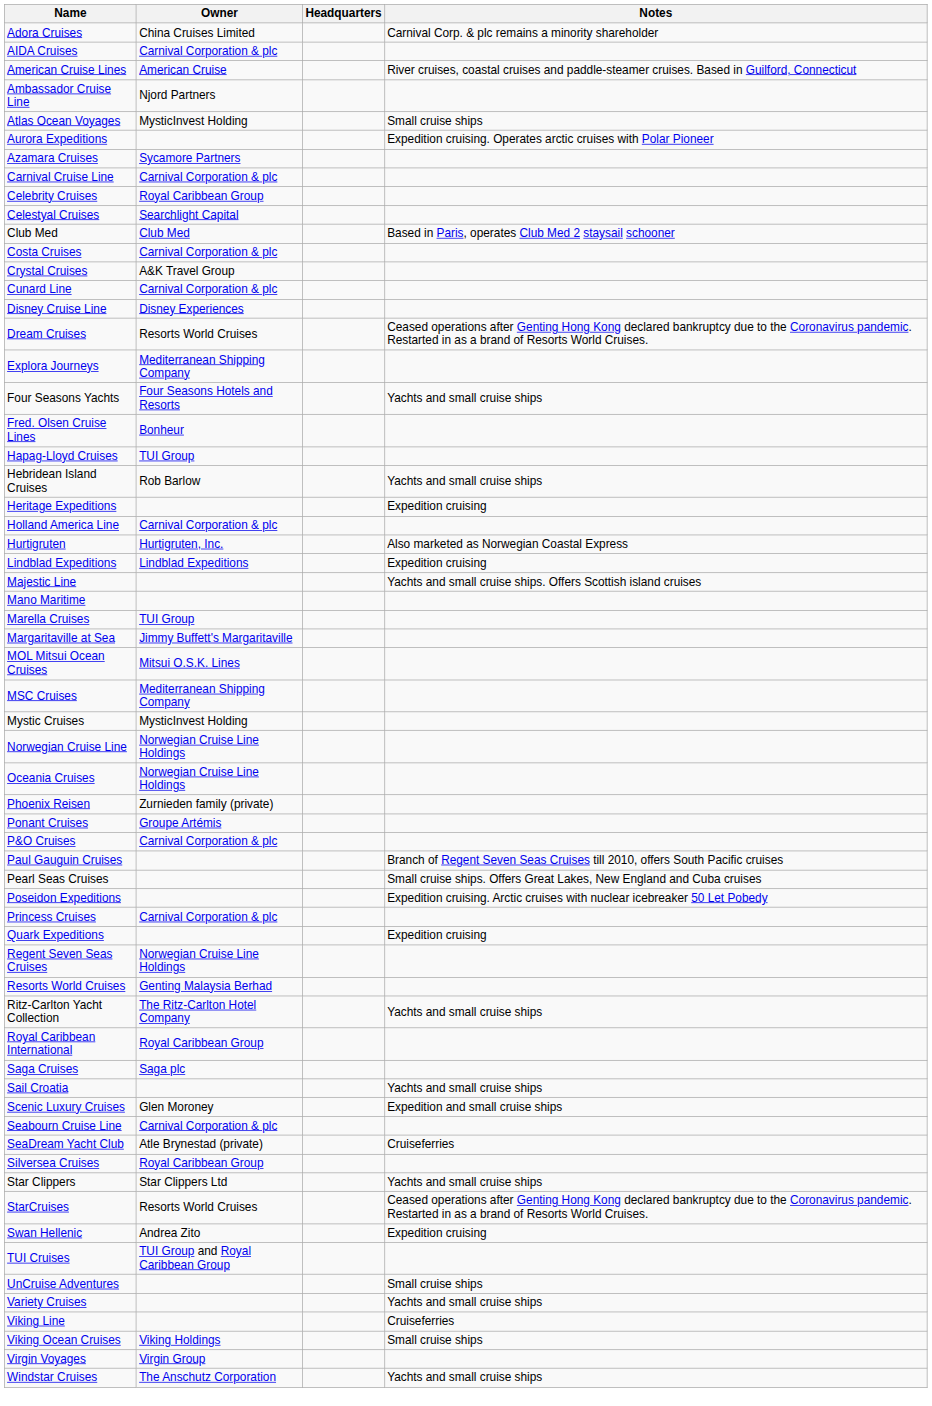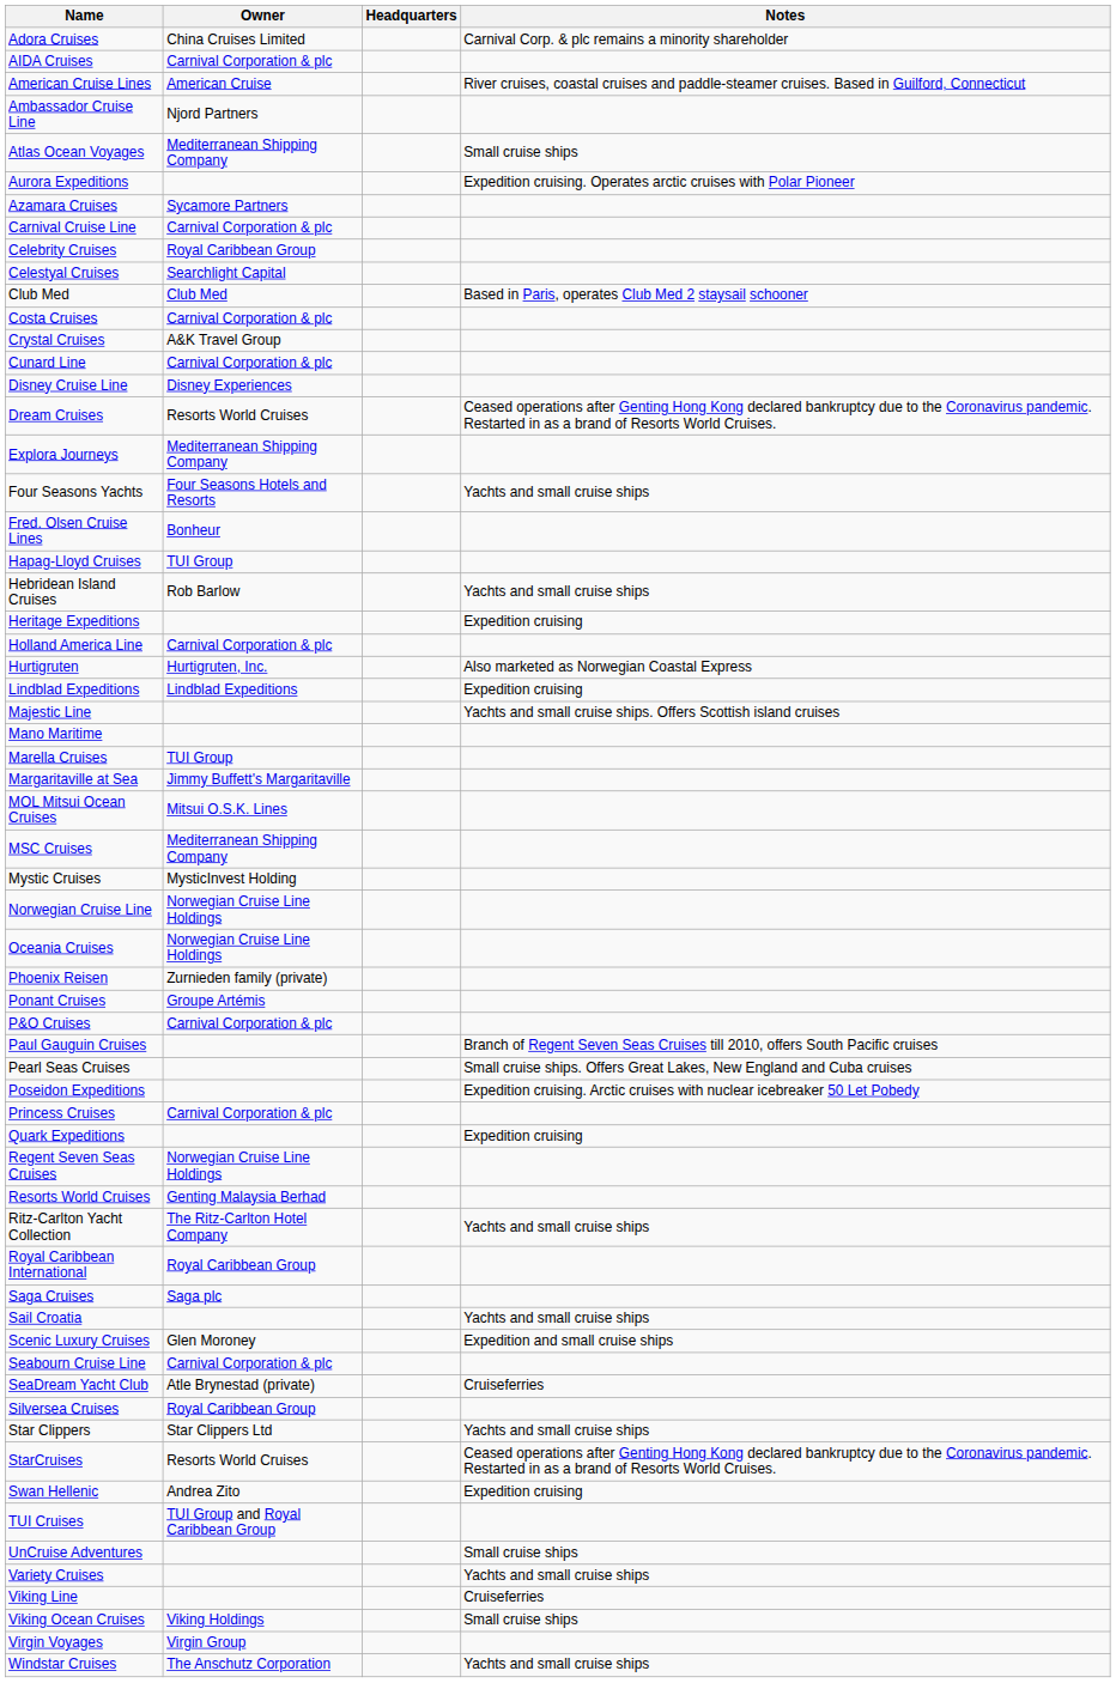 <table class="wikitable sortable">
 <tr>
 <th>Name</th>
 <th>Owner</th>
 <th>Headquarters</th>
 <th class=unsortable>Notes</th>
 </tr>
 <tr>
 <td><a href='#'>Adora Cruises</a></td>
 <td>China Cruises Limited</td>
 <td></td>
 <td>Carnival Corp. & plc remains a minority shareholder</td>
 </tr>
 <tr>
 <td><a href='#'>AIDA Cruises</a></td>
 <td><a href='#'>Carnival Corporation & plc</a></td>
 <td></td>
 <td></td>
 </tr>
 <tr>
 <td><a href='#'>American Cruise Lines</a></td>
 <td><a href='#'>American Cruise</a></td>
 <td></td>
 <td>River cruises, coastal cruises and paddle-steamer cruises. Based in <a href='#'>Guilford, Connecticut</a></td>
 </tr>
 <tr>
 <td><a href='#'>Ambassador Cruise Line</a></td>
 <td>Njord Partners</td>
 <td></td>
 <td></td>
 </tr>
 <tr>
 <td><a href='#'>Atlas Ocean Voyages</a></td>
-<td>MysticInvest Holding</td>
+<td><a href='#'>Mediterranean Shipping Company</a></td>
 <td></td>
 <td>Small cruise ships</td>
 </tr>
 <tr>
 <td><a href='#'>Aurora Expeditions</a></td>
 <td></td>
 <td></td>
 <td>Expedition cruising. Operates arctic cruises with <a href='#'>Polar Pioneer</a></td>
 </tr>
 <tr>
 <td><a href='#'>Azamara Cruises</a></td>
 <td><a href='#'>Sycamore Partners</a></td>
 <td></td>
 <td></td>
 </tr>
 <tr>
 <td><a href='#'>Carnival Cruise Line</a></td>
 <td><a href='#'>Carnival Corporation & plc</a></td>
 <td></td>
 <td></td>
 </tr>
 <tr>
 <td><a href='#'>Celebrity Cruises</a></td>
 <td><a href='#'>Royal Caribbean Group</a></td>
 <td></td>
 <td></td>
 </tr>
 <tr>
 <td><a href='#'>Celestyal Cruises</a></td>
 <td><a href='#'>Searchlight Capital</a></td>
 <td></td>
 <td></td>
 </tr>
 <tr>
 <td>Club Med</td>
 <td><a href='#'>Club Med</a></td>
 <td></td>
 <td>Based in <a href='#'>Paris</a>, operates <a href='#'>Club Med 2</a> <a href='#'>staysail</a> <a href='#'>schooner</a></td>
 </tr>
 <tr>
 <td><a href='#'>Costa Cruises</a></td>
 <td><a href='#'>Carnival Corporation & plc</a></td>
 <td></td>
 <td></td>
 </tr>
 <tr>
 <td><a href='#'>Crystal Cruises</a></td>
 <td>A&K Travel Group</td>
 <td></td>
 <td></td>
 </tr>
 <tr>
 <td><a href='#'>Cunard Line</a></td>
 <td><a href='#'>Carnival Corporation & plc</a></td>
 <td></td>
 <td></td>
 </tr>
 <tr>
 <td><a href='#'>Disney Cruise Line</a></td>
 <td><a href='#'>Disney Experiences</a></td>
 <td></td>
 <td></td>
 </tr>
 <tr>
 <td><a href='#'>Dream Cruises</a></td>
 <td>Resorts World Cruises</td>
 <td></td>
 <td>Ceased operations after <a href='#'>Genting Hong Kong</a> declared bankruptcy due to the <a href='#'>Coronavirus pandemic</a>. Restarted in as a brand of Resorts World Cruises.</td>
 </tr>
 <tr>
 <td><a href='#'>Explora Journeys</a></td>
 <td><a href='#'>Mediterranean Shipping Company</a></td>
 <td></td>
 <td></td>
 </tr>
 <tr>
 <td>Four Seasons Yachts</td>
 <td><a href='#'>Four Seasons Hotels and Resorts</a></td>
 <td></td>
 <td>Yachts and small cruise ships</td>
 </tr>
 <tr>
 <td><a href='#'>Fred. Olsen Cruise Lines</a></td>
 <td><a href='#'>Bonheur</a></td>
 <td></td>
 <td></td>
 </tr>
 <tr>
 <td><a href='#'>Hapag-Lloyd Cruises</a></td>
 <td><a href='#'>TUI Group</a></td>
 <td></td>
 <td></td>
 </tr>
 <tr>
 <td>Hebridean Island Cruises</td>
 <td>Rob Barlow</td>
 <td></td>
 <td>Yachts and small cruise ships</td>
 </tr>
 <tr>
 <td><a href='#'>Heritage Expeditions</a></td>
 <td></td>
 <td></td>
 <td>Expedition cruising</td>
 </tr>
 <tr>
 <td><a href='#'>Holland America Line</a></td>
 <td><a href='#'>Carnival Corporation & plc</a></td>
 <td></td>
 <td></td>
 </tr>
 <tr>
 <td><a href='#'>Hurtigruten</a></td>
 <td><a href='#'>Hurtigruten, Inc.</a></td>
 <td></td>
 <td>Also marketed as Norwegian Coastal Express</td>
 </tr>
 <tr>
 <td><a href='#'>Lindblad Expeditions</a></td>
 <td><a href='#'>Lindblad Expeditions</a></td>
 <td></td>
 <td>Expedition cruising</td>
 </tr>
 <tr>
 <td><a href='#'>Majestic Line</a></td>
 <td></td>
 <td></td>
 <td>Yachts and small cruise ships. Offers Scottish island cruises</td>
 </tr>
 <tr>
 <td><a href='#'>Mano Maritime</a></td>
 <td></td>
 <td></td>
 <td></td>
 </tr>
 <tr>
 <td><a href='#'>Marella Cruises</a></td>
 <td><a href='#'>TUI Group</a></td>
 <td></td>
 <td></td>
 </tr>
 <tr>
 <td><a href='#'>Margaritaville at Sea</a></td>
 <td><a href='#'>Jimmy Buffett's Margaritaville</a></td>
 <td></td>
 <td></td>
 </tr>
 <tr>
 <td><a href='#'>MOL Mitsui Ocean Cruises</a></td>
 <td><a href='#'>Mitsui O.S.K. Lines</a></td>
 <td></td>
 <td></td>
 </tr>
 <tr>
 <td><a href='#'>MSC Cruises</a></td>
 <td><a href='#'>Mediterranean Shipping Company</a></td>
 <td></td>
 <td></td>
 </tr>
 <tr>
 <td>Mystic Cruises</td>
 <td>MysticInvest Holding</td>
 <td></td>
 <td></td>
 </tr>
 <tr>
 <td><a href='#'>Norwegian Cruise Line</a></td>
 <td><a href='#'>Norwegian Cruise Line Holdings</a></td>
 <td></td>
 <td></td>
 </tr>
 <tr>
 <td><a href='#'>Oceania Cruises</a></td>
 <td><a href='#'>Norwegian Cruise Line Holdings</a></td>
 <td></td>
 <td></td>
 </tr>
 <tr>
 <td><a href='#'>Phoenix Reisen</a></td>
 <td>Zurnieden family (private)</td>
 <td></td>
 <td></td>
 </tr>
 <tr>
 <td><a href='#'>Ponant Cruises</a></td>
 <td><a href='#'>Groupe Artémis</a></td>
 <td></td>
 <td></td>
 </tr>
 <tr>
 <td><a href='#'>P&O Cruises</a></td>
 <td><a href='#'>Carnival Corporation & plc</a></td>
 <td></td>
 <td></td>
 </tr>
 <tr>
 <td><a href='#'>Paul Gauguin Cruises</a></td>
 <td></td>
 <td></td>
 <td>Branch of <a href='#'>Regent Seven Seas Cruises</a> till 2010, offers South Pacific cruises</td>
 </tr>
 <tr>
 <td>Pearl Seas Cruises</td>
 <td></td>
 <td></td>
 <td>Small cruise ships. Offers Great Lakes, New England and Cuba cruises</td>
 </tr>
 <tr>
 <td><a href='#'>Poseidon Expeditions</a></td>
 <td></td>
 <td></td>
 <td>Expedition cruising. Arctic cruises with nuclear icebreaker <a href='#'>50 Let Pobedy</a></td>
 </tr>
 <tr>
 <td><a href='#'>Princess Cruises</a></td>
 <td><a href='#'>Carnival Corporation & plc</a></td>
 <td></td>
 <td></td>
 </tr>
 <tr>
 <td><a href='#'>Quark Expeditions</a></td>
 <td></td>
 <td></td>
 <td>Expedition cruising</td>
 </tr>
 <tr>
 <td><a href='#'>Regent Seven Seas Cruises</a></td>
 <td><a href='#'>Norwegian Cruise Line Holdings</a></td>
 <td></td>
 <td></td>
 </tr>
 <tr>
 <td><a href='#'>Resorts World Cruises</a></td>
 <td><a href='#'>Genting Malaysia Berhad</a></td>
 <td></td>
 <td></td>
 </tr>
 <tr>
 <td>Ritz-Carlton Yacht Collection</td>
 <td><a href='#'>The Ritz-Carlton Hotel Company</a></td>
 <td></td>
 <td>Yachts and small cruise ships</td>
 </tr>
 <tr>
 <td><a href='#'>Royal Caribbean International</a></td>
 <td><a href='#'>Royal Caribbean Group</a></td>
 <td></td>
 <td></td>
 </tr>
 <tr>
 <td><a href='#'>Saga Cruises</a></td>
 <td><a href='#'>Saga plc</a></td>
 <td></td>
 <td></td>
 </tr>
 <tr>
 <td><a href='#'>Sail Croatia</a></td>
 <td></td>
 <td></td>
 <td>Yachts and small cruise ships</td>
 </tr>
 <tr>
 <td><a href='#'>Scenic Luxury Cruises</a></td>
 <td>Glen Moroney</td>
 <td></td>
 <td>Expedition and small cruise ships</td>
 </tr>
 <tr>
 <td><a href='#'>Seabourn Cruise Line</a></td>
 <td><a href='#'>Carnival Corporation & plc</a></td>
 <td></td>
 <td></td>
 </tr>
 <tr>
 <td><a href='#'>SeaDream Yacht Club</a></td>
 <td>Atle Brynestad (private)</td>
 <td></td>
 <td>Cruiseferries</td>
 </tr>
 <tr>
 <td><a href='#'>Silversea Cruises</a></td>
 <td><a href='#'>Royal Caribbean Group</a></td>
 <td></td>
 <td></td>
 </tr>
 <tr>
 <td>Star Clippers</td>
 <td>Star Clippers Ltd</td>
 <td></td>
 <td>Yachts and small cruise ships</td>
 </tr>
 <tr>
 <td><a href='#'>StarCruises</a></td>
 <td>Resorts World Cruises</td>
 <td></td>
 <td>Ceased operations after <a href='#'>Genting Hong Kong</a> declared bankruptcy due to the <a href='#'>Coronavirus pandemic</a>. Restarted in as a brand of Resorts World Cruises.</td>
 </tr>
 <tr>
 <td><a href='#'>Swan Hellenic</a></td>
 <td>Andrea Zito</td>
 <td></td>
 <td>Expedition cruising</td>
 </tr>
 <tr>
 <td><a href='#'>TUI Cruises</a></td>
 <td><a href='#'>TUI Group</a> and <a href='#'>Royal Caribbean Group</a></td>
 <td></td>
 <td></td>
 </tr>
 <tr>
 <td><a href='#'>UnCruise Adventures</a></td>
 <td></td>
 <td></td>
 <td>Small cruise ships</td>
 </tr>
 <tr>
 <td><a href='#'>Variety Cruises</a></td>
 <td></td>
 <td></td>
 <td>Yachts and small cruise ships</td>
 </tr>
 <tr>
 <td><a href='#'>Viking Line</a></td>
 <td></td>
 <td></td>
 <td>Cruiseferries</td>
 </tr>
 <tr>
 <td><a href='#'>Viking Ocean Cruises</a></td>
 <td><a href='#'>Viking Holdings</a></td>
 <td></td>
 <td>Small cruise ships</td>
 </tr>
 <tr>
 <td><a href='#'>Virgin Voyages</a></td>
 <td><a href='#'>Virgin Group</a></td>
 <td></td>
 <td></td>
 </tr>
 <tr>
 <td><a href='#'>Windstar Cruises</a></td>
 <td><a href='#'>The Anschutz Corporation</a></td>
 <td></td>
 <td>Yachts and small cruise ships</td>
 </tr>
 </table>
